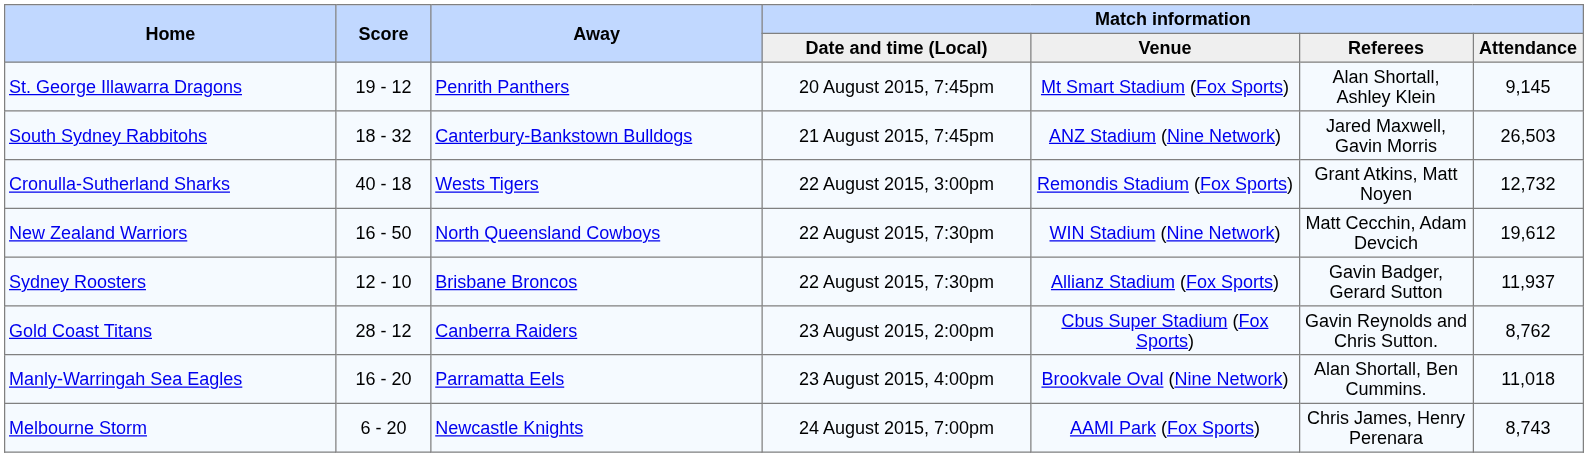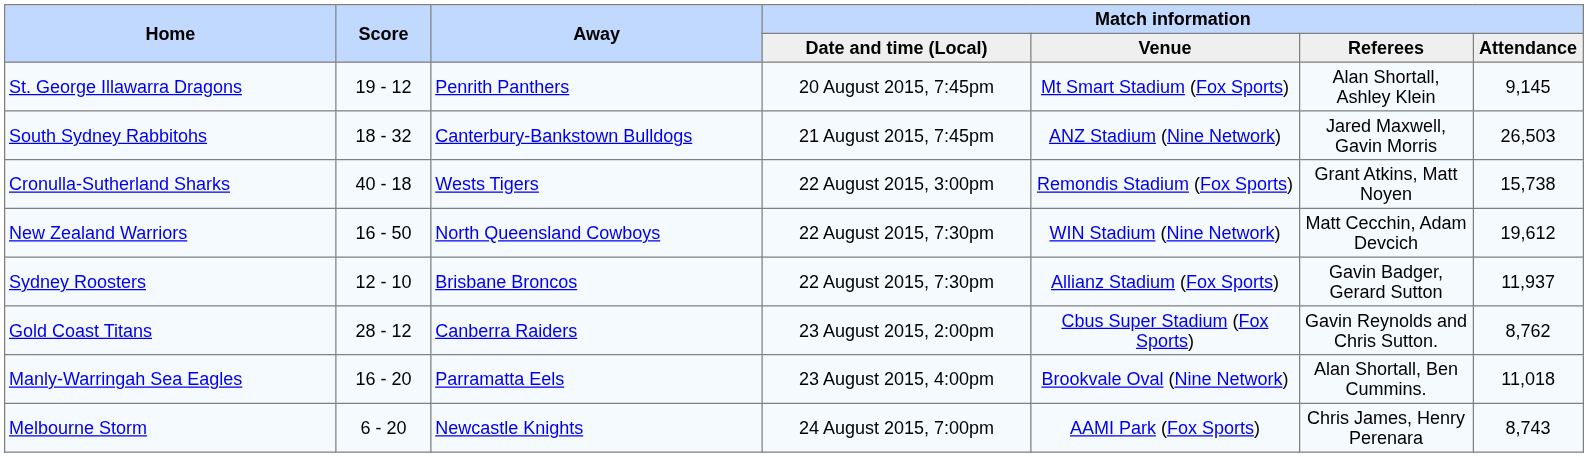 <table border="1" cellpadding="3" cellspacing="0" style="border-collapse:collapse; font-size:90%; width:100%;">
 <tr style="background:#c1d8ff;">
 <th rowspan="2" style="width:21%;">Home</th>
 <th rowspan="2" style="width:6%;">Score</th>
 <th rowspan="2" style="width:21%;">Away</th>
 <th colspan=6>Match information</th>
 </tr>
 <tr style="background:#efefef;">
 <th width=17%>Date and time (Local)</th>
 <th width=17%>Venue</th>
 <th width=11%>Referees</th>
 <th width=7%>Attendance</th>
 </tr>
 <tr style="text-align:center; background:#f5faff;">
 <td align="left"> <a href='#'>St. George Illawarra Dragons</a></td>
 <td>19 - 12</td>
 <td align="left"> <a href='#'>Penrith Panthers</a></td>
 <td>20 August 2015, 7:45pm</td>
 <td><a href='#'>Mt Smart Stadium</a>  (<a href='#'>Fox Sports</a>)</td>
 <td>Alan Shortall, Ashley Klein</td>
 <td>9,145</td>
 </tr>
 <tr style="text-align:center; background:#f5faff;">
 <td align="left"> <a href='#'>South Sydney Rabbitohs</a></td>
 <td>18 - 32</td>
 <td align="left"> <a href='#'>Canterbury-Bankstown Bulldogs</a></td>
 <td>21 August 2015, 7:45pm</td>
 <td><a href='#'>ANZ Stadium</a> (<a href='#'>Nine Network</a>)</td>
 <td>Jared Maxwell, Gavin Morris</td>
 <td>26,503</td>
 </tr>
 <tr style="text-align:center; background:#f5faff;">
 <td align="left"> <a href='#'>Cronulla-Sutherland Sharks</a></td>
 <td>40 - 18</td>
 <td align="left"> <a href='#'>Wests Tigers</a></td>
 <td>22 August 2015, 3:00pm</td>
 <td><a href='#'>Remondis Stadium</a>  (<a href='#'>Fox Sports</a>)</td>
 <td>Grant Atkins, Matt Noyen</td>
-<td>12,732</td>
+<td>15,738</td>
 </tr>
 <tr style="text-align:center; background:#f5faff;">
 <td align="left"> <a href='#'>New Zealand Warriors</a></td>
 <td>16 - 50</td>
 <td align="left"> <a href='#'>North Queensland Cowboys</a></td>
 <td>22 August 2015, 7:30pm</td>
 <td><a href='#'>WIN Stadium</a> (<a href='#'>Nine Network</a>)</td>
 <td>Matt Cecchin, Adam Devcich</td>
 <td>19,612</td>
 </tr>
 <tr style="text-align:center; background:#f5faff;">
 <td align="left"><a href='#'>Sydney Roosters</a></td>
 <td>12 - 10</td>
 <td align="left"> <a href='#'>Brisbane Broncos</a></td>
 <td>22 August 2015, 7:30pm</td>
 <td><a href='#'>Allianz Stadium</a>  (<a href='#'>Fox Sports</a>)</td>
 <td>Gavin Badger, Gerard Sutton</td>
 <td>11,937</td>
 </tr>
 <tr style="text-align:center; background:#f5faff;">
 <td align="left"> <a href='#'>Gold Coast Titans</a></td>
 <td>28 - 12</td>
 <td align="left"> <a href='#'>Canberra Raiders</a></td>
 <td>23 August 2015, 2:00pm</td>
 <td><a href='#'>Cbus Super Stadium</a>  (<a href='#'>Fox Sports</a>)</td>
 <td>Gavin Reynolds and Chris Sutton.</td>
 <td>8,762</td>
 </tr>
 <tr style="text-align:center; background:#f5faff;">
 <td align="left"> <a href='#'>Manly-Warringah Sea Eagles</a></td>
 <td>16 - 20</td>
 <td align="left"> <a href='#'>Parramatta Eels</a></td>
 <td>23 August 2015, 4:00pm</td>
 <td><a href='#'>Brookvale Oval</a> (<a href='#'>Nine Network</a>)</td>
 <td>Alan Shortall, Ben Cummins.</td>
 <td>11,018</td>
 </tr>
 <tr style="text-align:center; background:#f5faff;">
 <td align="left"> <a href='#'>Melbourne Storm</a></td>
 <td>6 - 20</td>
 <td align="left"> <a href='#'>Newcastle Knights</a></td>
 <td>24 August 2015, 7:00pm</td>
 <td><a href='#'>AAMI Park</a>  (<a href='#'>Fox Sports</a>)</td>
 <td>Chris James, Henry Perenara</td>
 <td>8,743</td>
 </tr>
 </table>
